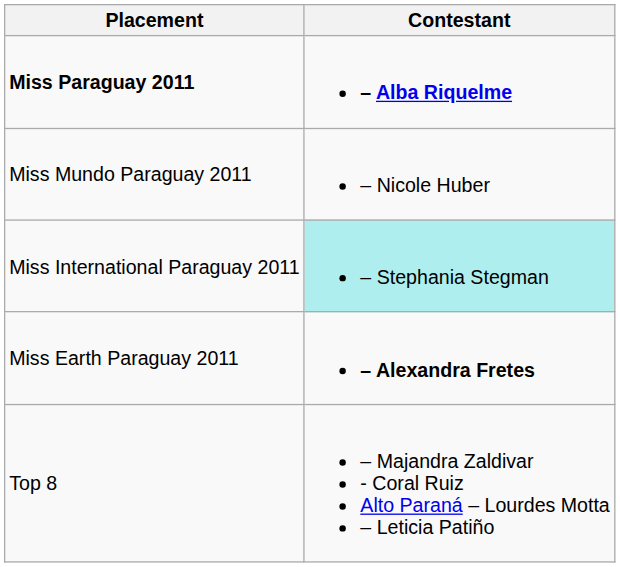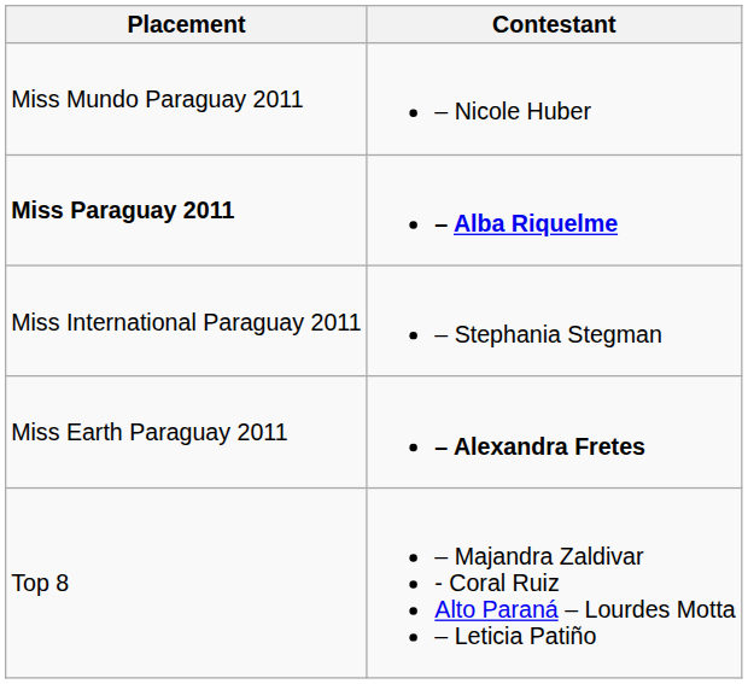 <table class="wikitable sortable" style="font-size: 95%;">
 <tr>
 <th>Placement</th>
 <th>Contestant</th>
 </tr>
 <tr>
+<td>Miss Mundo Paraguay 2011</td>
+<td><br><ul><li> – Nicole Huber</li></ul></td>
+</tr>
+<tr>
 <td><strong>Miss Paraguay 2011</strong></td>
 <td><br><ul><li><strong> – <a href='#'>Alba Riquelme</a></strong></li></ul></td>
 </tr>
 <tr>
-<td>Miss Mundo Paraguay 2011</td>
-<td><br><ul><li> – Nicole Huber</li></ul></td>
-</tr>
-<tr>
 <td>Miss International Paraguay 2011</td>
-<td style="background: paleturquoise;"><br><ul><li> – Stephania Stegman</li></ul></td>
+<td><br><ul><li> – Stephania Stegman</li></ul></td>
 </tr>
 <tr>
 <td>Miss Earth Paraguay 2011</td>
 <td><strong><br><ul><li> – Alexandra Fretes</li></ul></strong></td>
 </tr>
 <tr>
 <td>Top 8</td>
 <td><br><ul><li> – Majandra Zaldivar</li><li> - Coral Ruiz</li><li> <a href='#'>Alto Paraná</a> – Lourdes Motta</li><li> – Leticia Patiño</li></ul></td>
 </tr>
 </table>
